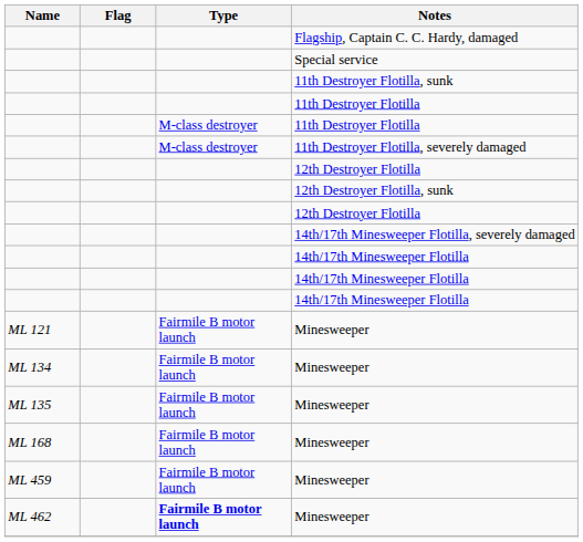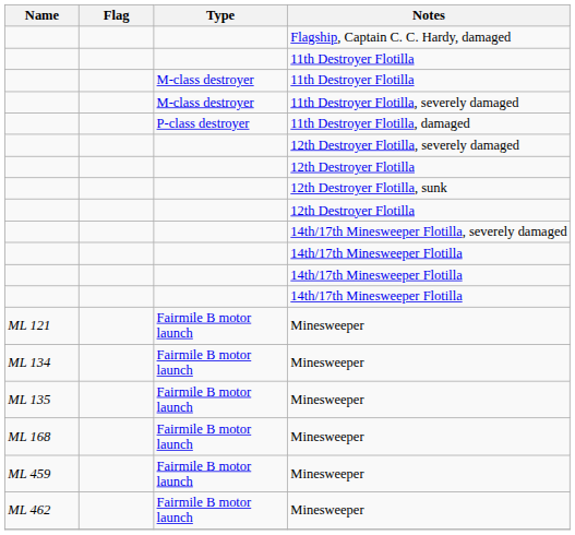 <table class="wikitable sortable">
 <tr>
 <th scope="col" width="80px">Name</th>
 <th scope="col" width="80px">Flag</th>
 <th scope="col" width="150px">Type</th>
 <th>Notes</th>
 </tr>
 <tr>
 <td align="left"></td>
 <td align="left"></td>
 <td align="left"></td>
 <td align="left"><a href='#'>Flagship</a>, Captain C. C. Hardy, damaged</td>
-</tr>
-<tr>
-<td align="left"></td>
-<td align="left"></td>
-<td align="left"></td>
-<td align="left">Special service</td>
-</tr>
-<tr>
-<td align="left"></td>
-<td align="left"></td>
-<td align="left"></td>
-<td align="left"><a href='#'>11th Destroyer Flotilla</a>, sunk</td>
 </tr>
 <tr>
 <td align="left"></td>
 <td align="left"></td>
 <td align="left"></td>
 <td align="left"><a href='#'>11th Destroyer Flotilla</a></td>
 </tr>
 <tr>
 <td align="left"></td>
 <td align="left"></td>
 <td align="left"><a href='#'>M-class destroyer</a></td>
 <td align="left"><a href='#'>11th Destroyer Flotilla</a></td>
 </tr>
 <tr>
 <td align="left"></td>
 <td align="left"></td>
 <td align="left"><a href='#'>M-class destroyer</a></td>
 <td align="left"><a href='#'>11th Destroyer Flotilla</a>, severely damaged</td>
+</tr>
+<tr>
+<td align="left"></td>
+<td align="left"></td>
+<td align="left"><a href='#'>P-class destroyer</a></td>
+<td align="left"><a href='#'>11th Destroyer Flotilla</a>, damaged</td>
+</tr>
+<tr>
+<td align="left"></td>
+<td align="left"></td>
+<td align="left"></td>
+<td align="left"><a href='#'>12th Destroyer Flotilla</a>, severely damaged</td>
 </tr>
 <tr>
 <td align="left"></td>
 <td align="left"></td>
 <td align="left"></td>
 <td align="left"><a href='#'>12th Destroyer Flotilla</a></td>
 </tr>
 <tr>
 <td align="left"></td>
 <td align="left"></td>
 <td align="left"></td>
 <td align="left"><a href='#'>12th Destroyer Flotilla</a>, sunk</td>
 </tr>
 <tr>
 <td align="left"></td>
 <td align="left"></td>
 <td align="left"></td>
 <td align="left"><a href='#'>12th Destroyer Flotilla</a></td>
 </tr>
 <tr>
 <td align="left"></td>
 <td align="left"></td>
 <td align="left"></td>
 <td align="left"><a href='#'>14th/17th Minesweeper Flotilla</a>, severely damaged</td>
 </tr>
 <tr>
 <td align="left"></td>
 <td align="left"></td>
 <td align="left"></td>
 <td align="left"><a href='#'>14th/17th Minesweeper Flotilla</a></td>
 </tr>
 <tr>
 <td align="left"></td>
 <td align="left"></td>
 <td align="left"></td>
 <td align="left"><a href='#'>14th/17th Minesweeper Flotilla</a></td>
 </tr>
 <tr>
 <td align="left"></td>
 <td align="left"></td>
 <td align="left"></td>
 <td align="left"><a href='#'>14th/17th Minesweeper Flotilla</a></td>
 </tr>
 <tr>
 <td align="left"><em>ML 121</em></td>
 <td align="left"></td>
 <td align="left"><a href='#'>Fairmile B motor launch</a></td>
 <td align="left">Minesweeper</td>
 </tr>
 <tr>
 <td align="left"><em>ML 134</em></td>
 <td align="left"></td>
 <td align="left"><a href='#'>Fairmile B motor launch</a></td>
 <td align="left">Minesweeper</td>
 </tr>
 <tr>
 <td align="left"><em>ML 135</em></td>
 <td align="left"></td>
 <td align="left"><a href='#'>Fairmile B motor launch</a></td>
 <td align="left">Minesweeper</td>
 </tr>
 <tr>
 <td align="left"><em>ML 168</em></td>
 <td align="left"></td>
 <td align="left"><a href='#'>Fairmile B motor launch</a></td>
 <td align="left">Minesweeper</td>
 </tr>
 <tr>
 <td align="left"><em>ML 459</em></td>
 <td align="left"></td>
 <td align="left"><a href='#'>Fairmile B motor launch</a></td>
 <td align="left">Minesweeper</td>
 </tr>
 <tr>
 <td align="left"><em>ML 462</em></td>
 <td align="left"></td>
-<td align="left"><strong><a href='#'>Fairmile B motor launch</a></strong></td>
+<td align="left"><a href='#'>Fairmile B motor launch</a></td>
 <td align="left">Minesweeper</td>
 </tr>
 <tr>
 </tr>
 </table>
